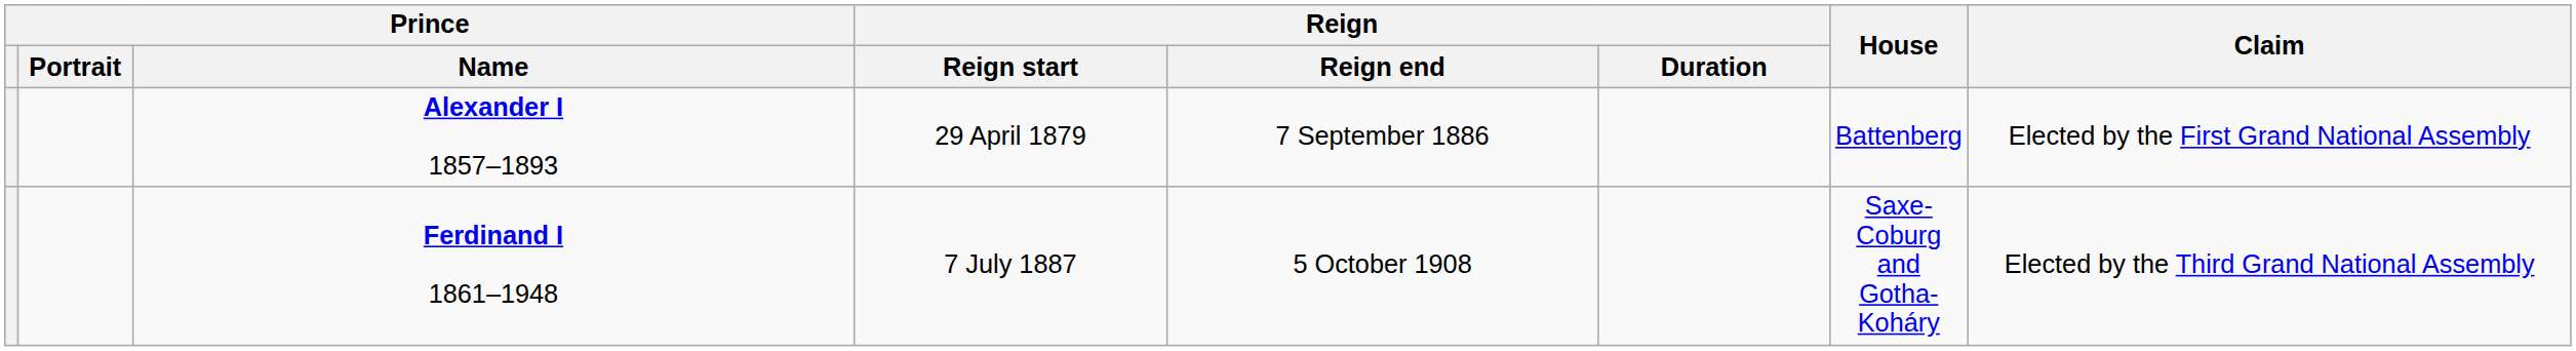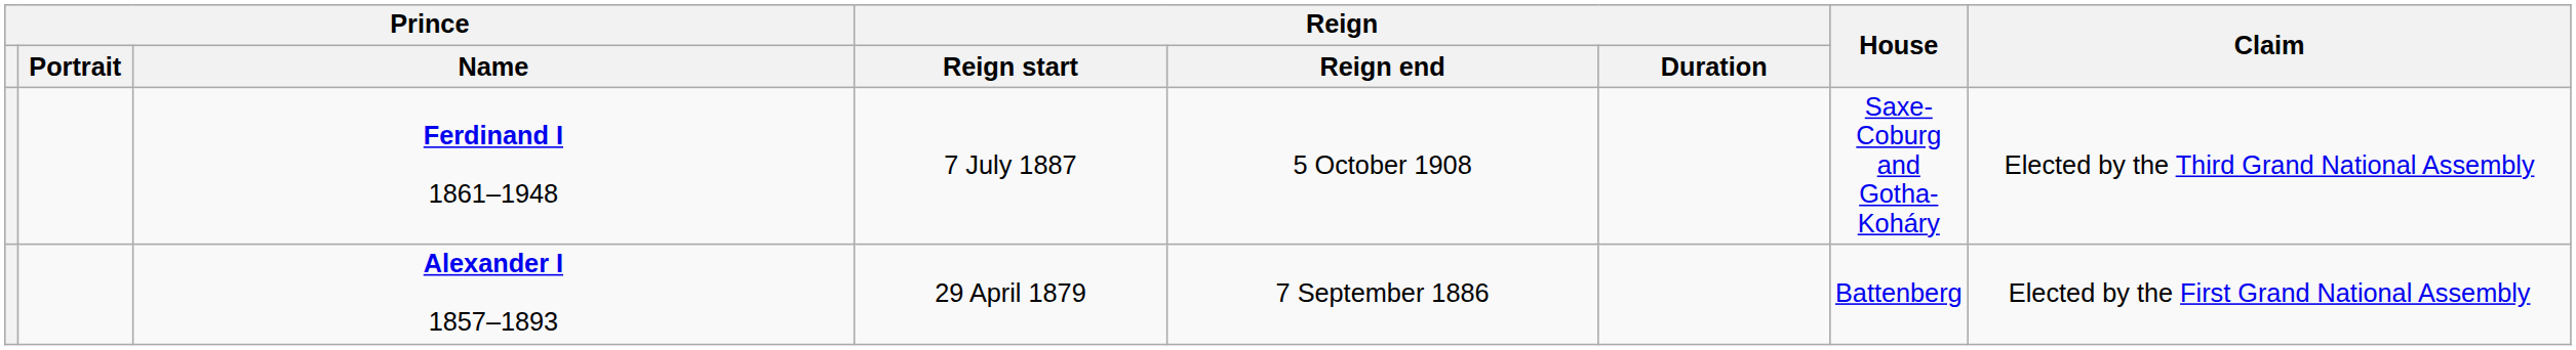 <table class="wikitable" style="text-align:center; width:100%">
 <tr>
 <th width=35% colspan=3>Prince</th>
 <th width=40% colspan=3>Reign</th>
 <th rowspan=2>House</th>
 <th width=25% rowspan=2>Claim</th>
 </tr>
 <tr>
 <th></th>
 <th>Portrait</th>
 <th width=30%>Name<br></th>
 <th>Reign start</th>
 <th>Reign end</th>
 <th>Duration</th>
 </tr>
 <tr>
 <th></th>
 <td></td>
+<td><strong><a href='#'>Ferdinand I</a></strong><br><br>1861–1948<br></td>
+<td>7 July 1887</td>
+<td>5 October 1908</td>
+<td></td>
+<td><a href='#'>Saxe-Coburg and Gotha-Koháry</a></td>
+<td>Elected by the <a href='#'>Third Grand National Assembly</a></td>
+</tr>
+<tr>
+<th></th>
+<td></td>
 <td><strong><a href='#'>Alexander I</a></strong><br><br>1857–1893<br></td>
 <td>29 April 1879</td>
 <td>7 September 1886<br></td>
 <td></td>
 <td><a href='#'>Battenberg</a></td>
 <td>Elected by the <a href='#'>First Grand National Assembly</a></td>
 </tr>
-<tr>
-<th></th>
-<td></td>
-<td><strong><a href='#'>Ferdinand I</a></strong><br><br>1861–1948<br></td>
-<td>7 July 1887</td>
-<td>5 October 1908</td>
-<td></td>
-<td><a href='#'>Saxe-Coburg and Gotha-Koháry</a></td>
-<td>Elected by the <a href='#'>Third Grand National Assembly</a></td>
-</tr>
 </table>
